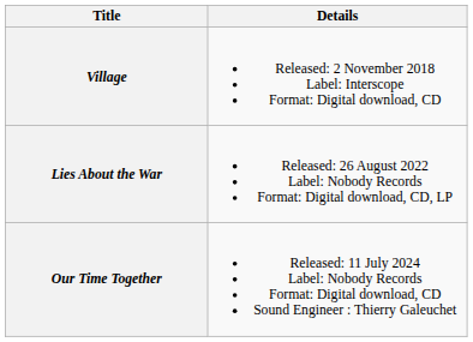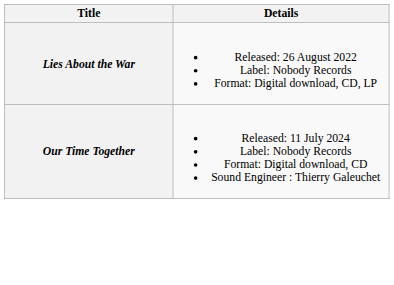 <table class="wikitable plainrowheaders" style="text-align:center;">
 <tr>
 <th scope="col" style="width:14em;">Title</th>
 <th scope="col" style="width:18em;">Details</th>
-</tr>
-<tr>
-<th scope="row"><em>Village</em></th>
-<td><br><ul><li>Released: 2 November 2018</li><li>Label: Interscope</li><li>Format: Digital download, CD</li></ul></td>
 </tr>
 <tr>
 <th scope="row"><em>Lies About the War</em></th>
 <td><br><ul><li>Released: 26 August 2022</li><li>Label: Nobody Records</li><li>Format: Digital download, CD, LP</li></ul></td>
 </tr>
 <tr>
 <th scope="row"><em>Our Time Together</em></th>
 <td><br><ul><li>Released: 11 July 2024</li><li>Label: Nobody Records</li><li>Format: Digital download, CD</li><li>Sound Engineer : Thierry Galeuchet</li></ul></td>
 </tr>
 </table>
